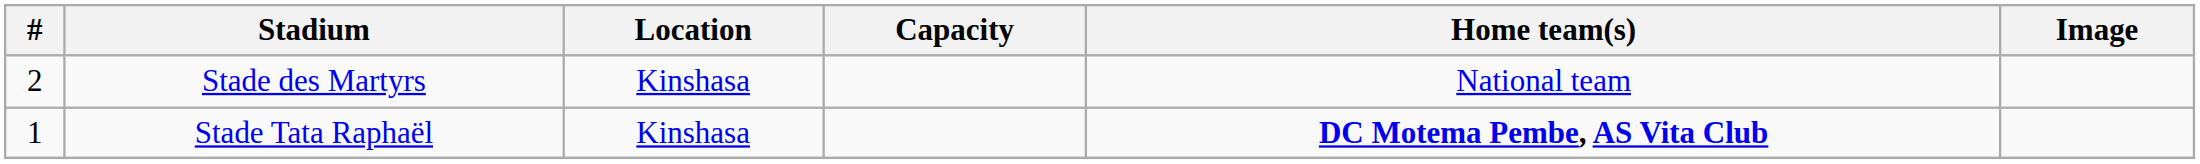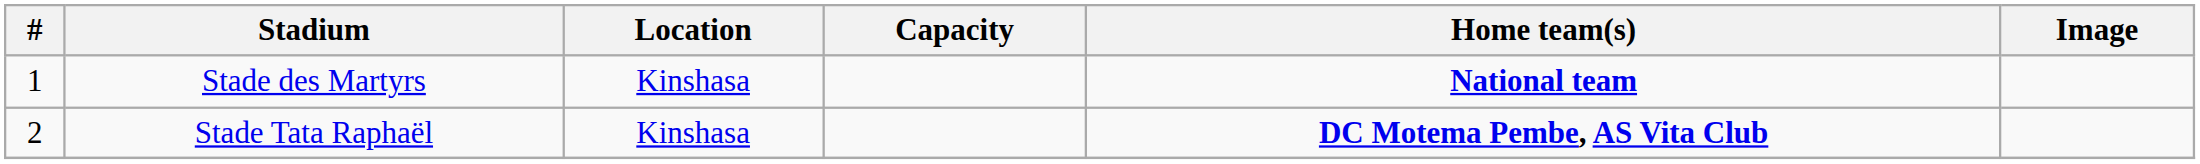 <table class="wikitable sortable" style="width:76%; text-align:center; background:#f9f9f9; font-size:85%;">
 <tr>
 <th>#</th>
 <th>Stadium</th>
 <th>Location</th>
 <th>Capacity</th>
 <th>Home team(s)</th>
 <th>Image</th>
 </tr>
 <tr>
-<td style="text-align:center;">2</td>
+<td style="text-align:center;">1</td>
 <td><a href='#'>Stade des Martyrs</a></td>
 <td style="text-align:center;"><a href='#'>Kinshasa</a></td>
 <td style="text-align:center;"></td>
-<td><a href='#'>National team</a></td>
+<td><strong><a href='#'>National team</a></strong></td>
 <td></td>
 </tr>
 <tr>
-<td style="text-align:center;">1</td>
+<td style="text-align:center;">2</td>
 <td><a href='#'>Stade Tata Raphaël</a></td>
 <td style="text-align:center;"><a href='#'>Kinshasa</a></td>
 <td style="text-align:center;"></td>
 <td><strong><a href='#'>DC Motema Pembe</a>, <a href='#'>AS Vita Club</a></strong></td>
 <td></td>
 </tr>
 <tr>
 </tr>
 </table>
